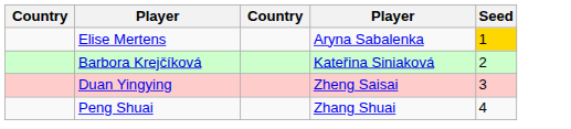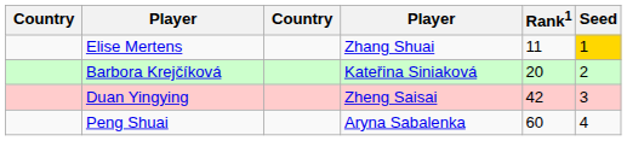 <table class="sortable wikitable">
 <tr>
 <th style="width:70px;">Country</th>
 <th style="width:175px;">Player</th>
 <th style="width:70px;">Country</th>
 <th style="width:175px;">Player</th>
+<th>Rank<sup>1</sup></th>
 <th>Seed</th>
 </tr>
 <tr>
 <td></td>
 <td><a href='#'>Elise Mertens</a></td>
 <td></td>
-<td><a href='#'>Aryna Sabalenka</a></td>
+<td><a href='#'>Zhang Shuai</a></td>
+<td>11</td>
 <td style="background: gold;">1</td>
 </tr>
 <tr style="background:#cfc;">
 <td></td>
 <td><a href='#'>Barbora Krejčíková</a></td>
 <td></td>
 <td><a href='#'>Kateřina Siniaková</a></td>
+<td>20</td>
 <td>2</td>
 </tr>
 <tr style="background:#fcc;">
 <td></td>
 <td><a href='#'>Duan Yingying</a></td>
 <td></td>
 <td><a href='#'>Zheng Saisai</a></td>
+<td>42</td>
 <td>3</td>
 </tr>
 <tr>
 <td></td>
 <td><a href='#'>Peng Shuai</a></td>
 <td></td>
-<td><a href='#'>Zhang Shuai</a></td>
+<td><a href='#'>Aryna Sabalenka</a></td>
+<td>60</td>
 <td>4</td>
 </tr>
 </table>
